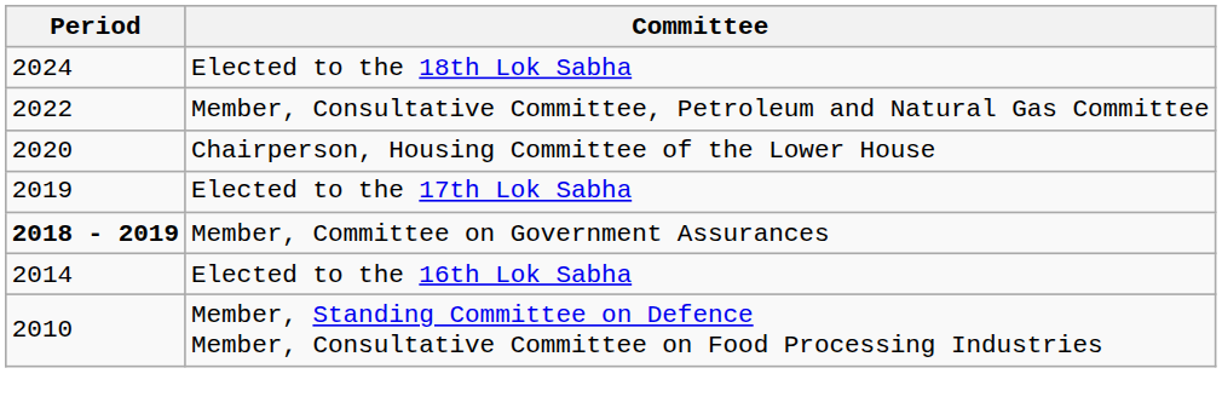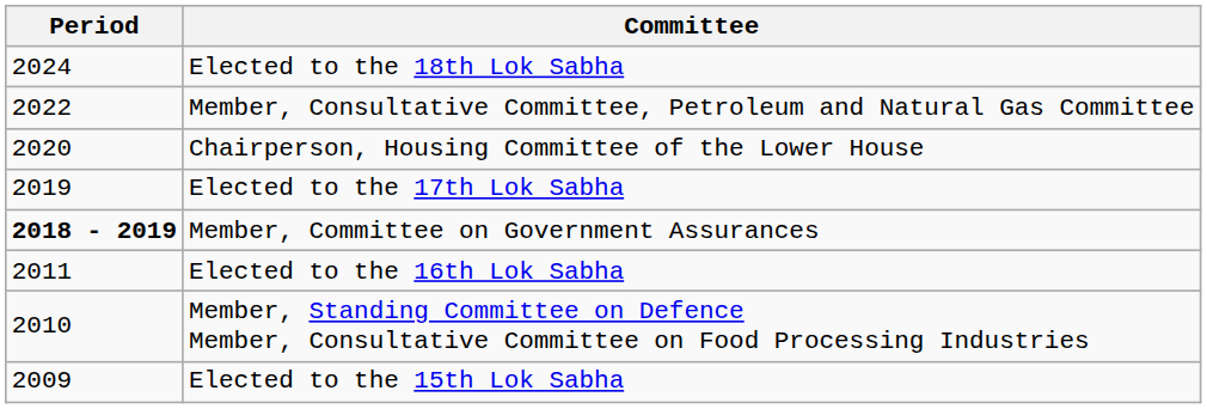 <table class="wikitable">
 <tr>
 <th>Period</th>
 <th>Committee</th>
 </tr>
 <tr>
 <td>2024</td>
 <td>Elected to the <a href='#'>18th Lok Sabha</a></td>
 </tr>
 <tr>
 <td>2022</td>
 <td>Member, Consultative Committee, Petroleum and Natural Gas Committee</td>
 </tr>
 <tr>
 <td>2020</td>
 <td>Chairperson, Housing Committee of the Lower House</td>
 </tr>
 <tr>
 <td>2019</td>
 <td>Elected to the <a href='#'>17th Lok Sabha</a></td>
 </tr>
 <tr>
 <td><strong>2018 - 2019</strong></td>
 <td>Member, Committee on Government Assurances</td>
 </tr>
 <tr>
-<td>2014</td>
+<td>2011</td>
 <td>Elected to the <a href='#'>16th Lok Sabha</a></td>
 </tr>
 <tr>
 <td>2010</td>
 <td>Member, <a href='#'>Standing Committee on Defence</a><br>Member, Consultative Committee on Food Processing Industries</td>
 </tr>
+<tr>
+<td>2009</td>
+<td>Elected to the <a href='#'>15th Lok Sabha</a></td>
+</tr>
 </table>
